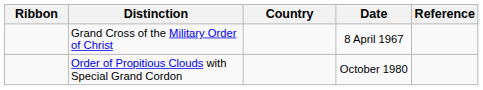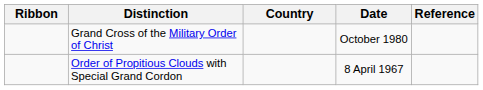 <table class="wikitable" style="text-align:left;">
 <tr>
 <th style="width:90px;">Ribbon</th>
 <th style="width:320px;">Distinction</th>
 <th style="width:150px;">Country</th>
 <th style="width:120px;">Date</th>
 <th>Reference</th>
 </tr>
 <tr>
 <td></td>
 <td style="font-size:90%;">Grand Cross of the <a href='#'>Military Order of Christ</a></td>
 <td style="font-size:90%;"></td>
-<td style="text-align:center; font-size:90%;">8 April 1967</td>
+<td style="text-align:center; font-size:90%;">October 1980</td>
 <td style="font-size:90%;"></td>
 </tr>
 <tr>
 <td></td>
 <td style="font-size:90%;"><a href='#'>Order of Propitious Clouds</a> with Special Grand Cordon</td>
 <td style="font-size:90%;"></td>
-<td style="text-align:center; font-size:90%;">October 1980</td>
+<td style="text-align:center; font-size:90%;">8 April 1967</td>
 <td style="font-size:90%;"></td>
 </tr>
 </table>
